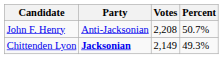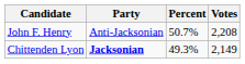 <table class=wikitable>
 <tr>
 <th>Candidate</th>
 <th>Party</th>
+<th>Percent</th>
 <th>Votes</th>
-<th>Percent</th>
 </tr>
 <tr>
 <td><a href='#'>John F. Henry</a></td>
 <td><a href='#'>Anti-Jacksonian</a></td>
+<td>50.7%</td>
 <td>2,208</td>
-<td>50.7%</td>
 </tr>
 <tr>
 <td><a href='#'>Chittenden Lyon</a></td>
 <td><strong><a href='#'>Jacksonian</a></strong></td>
+<td>49.3%</td>
 <td>2,149</td>
-<td>49.3%</td>
 </tr>
 </table>
